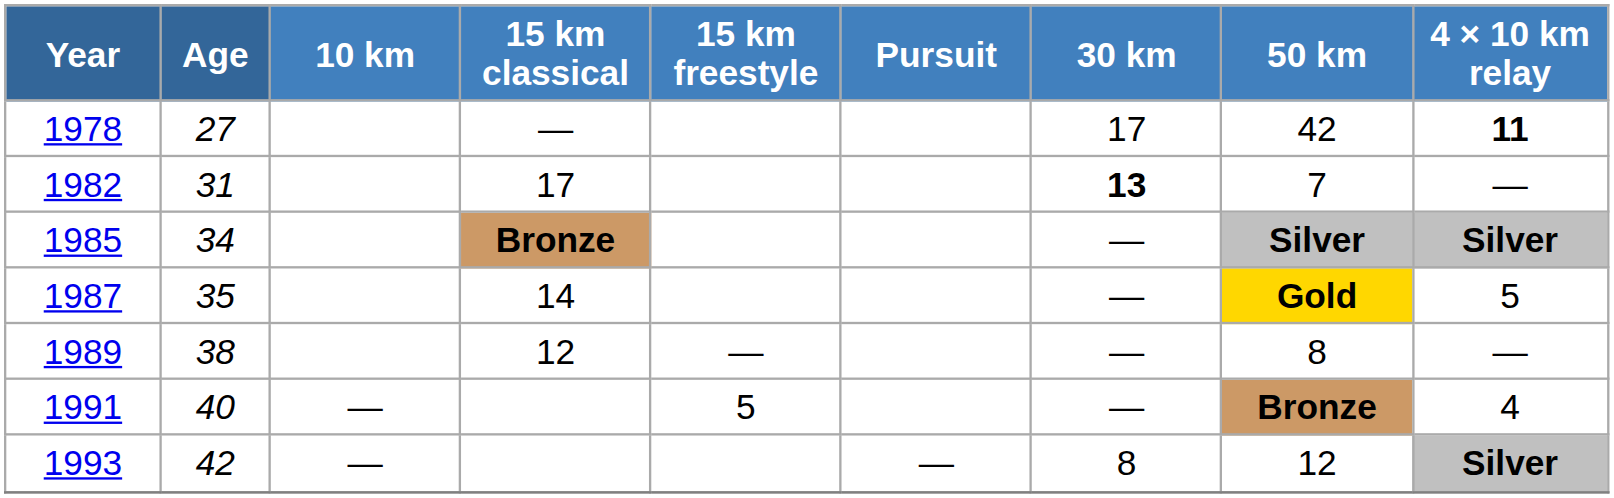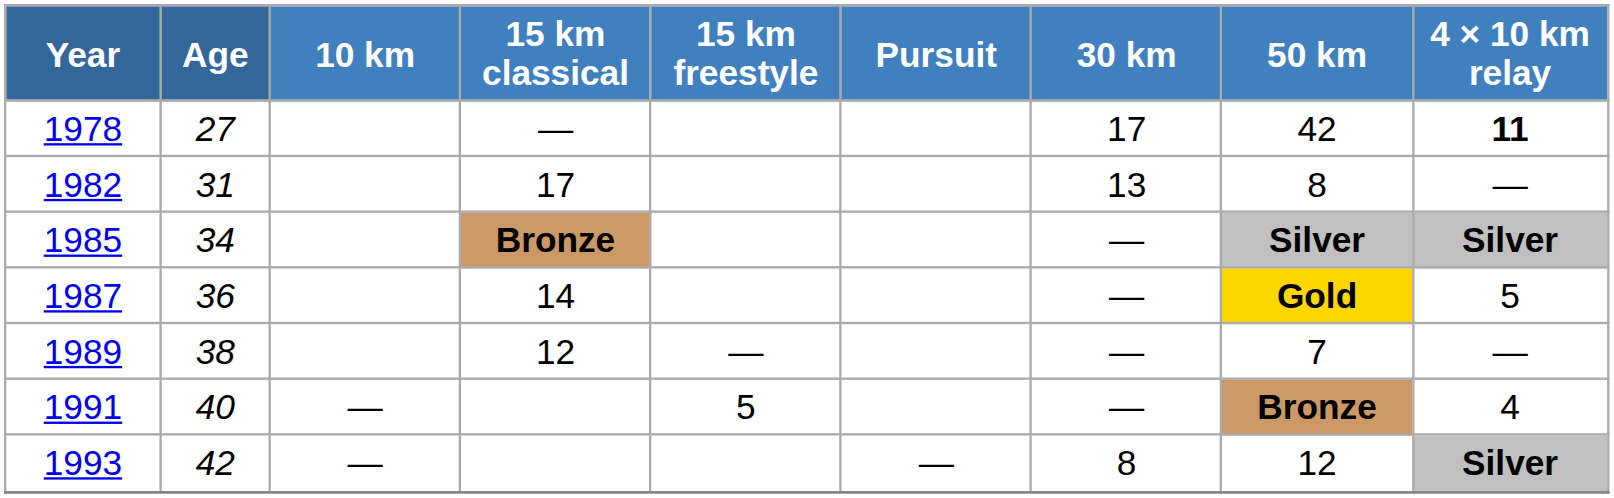 <table class="wikitable" style="font-size:95%; text-align:center; border:grey solid 1px; border-collapse:collapse; background:#ffffff;">
 <tr>
 <th style="background-color:#369; color:white; width:60px;"> Year </th>
 <th style="background-color:#369; color:white; width:40px;"> Age </th>
 <th style="background-color:#4180be; color:white; width:75px;"> 10 km </th>
 <th style="background-color:#4180be; color:white; width:75px;"> 15 km <br> classical </th>
 <th style="background-color:#4180be; color:white; width:75px;"> 15 km <br> freestyle </th>
 <th style="background-color:#4180be; color:white; width:75px;"> Pursuit </th>
 <th style="background-color:#4180be; color:white; width:75px;"> 30 km </th>
 <th style="background-color:#4180be; color:white; width:75px;"> 50 km </th>
 <th style="background-color:#4180be; color:white; width:75px;"> 4 × 10 km <br> relay </th>
 </tr>
 <tr>
 <td><a href='#'>1978</a></td>
 <td><em>27</em></td>
 <td></td>
 <td>—</td>
 <td></td>
 <td></td>
 <td>17</td>
 <td>42</td>
 <td><strong>11</strong></td>
 </tr>
 <tr>
 <td><a href='#'>1982</a></td>
 <td><em>31</em></td>
 <td></td>
 <td>17</td>
 <td></td>
 <td></td>
-<td><strong>13</strong></td>
-<td>7</td>
+<td>13</td>
+<td>8</td>
 <td>—</td>
 </tr>
 <tr>
 <td><a href='#'>1985</a></td>
 <td><em>34</em></td>
 <td></td>
 <td bgcolor="cc9966"><strong>Bronze</strong></td>
 <td></td>
 <td></td>
 <td>—</td>
 <td style="background:silver;"><strong>Silver</strong></td>
 <td style="background:silver;"><strong>Silver</strong></td>
 </tr>
 <tr>
 <td><a href='#'>1987</a></td>
-<td><em>35</em></td>
+<td><em>36</em></td>
 <td></td>
 <td>14</td>
 <td></td>
 <td></td>
 <td>—</td>
 <td style="background:gold;"><strong>Gold</strong></td>
 <td>5</td>
 </tr>
 <tr>
 <td><a href='#'>1989</a></td>
 <td><em>38</em></td>
 <td></td>
 <td>12</td>
 <td>—</td>
 <td></td>
 <td>—</td>
-<td>8</td>
+<td>7</td>
 <td>—</td>
 </tr>
 <tr>
 <td><a href='#'>1991</a></td>
 <td><em>40</em></td>
 <td>—</td>
 <td></td>
 <td>5</td>
 <td></td>
 <td>—</td>
 <td bgcolor="cc9966"><strong>Bronze</strong></td>
 <td>4</td>
 </tr>
 <tr>
 <td><a href='#'>1993</a></td>
 <td><em>42</em></td>
 <td>—</td>
 <td></td>
 <td></td>
 <td>—</td>
 <td>8</td>
 <td>12</td>
 <td style="background:silver;"><strong>Silver</strong></td>
 </tr>
 <tr>
 </tr>
 </table>
